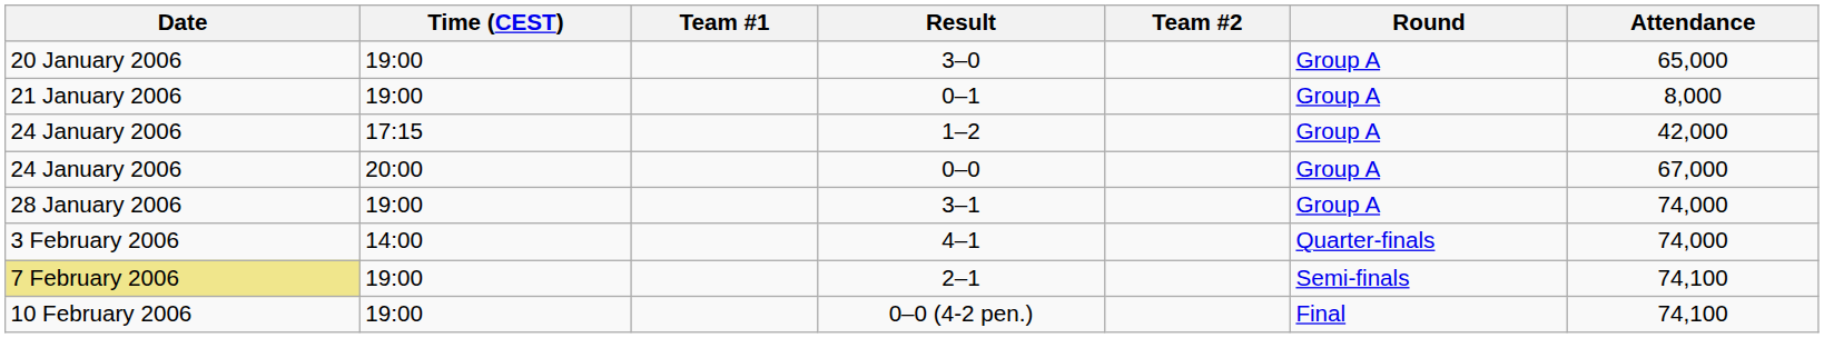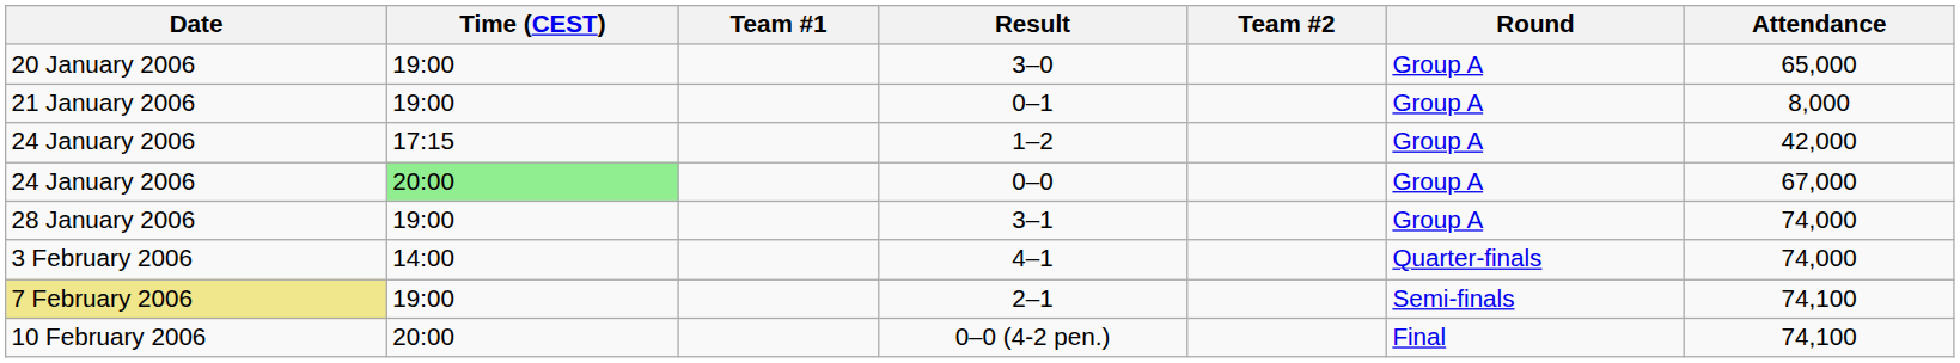 <table class="wikitable" style="text-align: left;" width="100%">
 <tr>
 <th>Date</th>
 <th>Time (<a href='#'>CEST</a>)</th>
 <th>Team #1</th>
 <th>Result</th>
 <th>Team #2</th>
 <th>Round</th>
 <th>Attendance</th>
 </tr>
 <tr>
 <td>20 January 2006</td>
 <td>19:00</td>
 <td></td>
 <td style="text-align:center;">3–0</td>
 <td></td>
 <td><a href='#'>Group A</a></td>
 <td style="text-align:center;">65,000</td>
 </tr>
 <tr>
 <td>21 January 2006</td>
 <td>19:00</td>
 <td></td>
 <td style="text-align:center;">0–1</td>
 <td></td>
 <td><a href='#'>Group A</a></td>
 <td style="text-align:center;">8,000</td>
 </tr>
 <tr>
 <td>24 January 2006</td>
 <td>17:15</td>
 <td></td>
 <td style="text-align:center;">1–2</td>
 <td></td>
 <td><a href='#'>Group A</a></td>
 <td style="text-align:center;">42,000</td>
 </tr>
 <tr>
 <td>24 January 2006</td>
-<td>20:00</td>
+<td style="background: lightgreen;">20:00</td>
 <td></td>
 <td style="text-align:center;">0–0</td>
 <td></td>
 <td><a href='#'>Group A</a></td>
 <td style="text-align:center;">67,000</td>
 </tr>
 <tr>
 <td>28 January 2006</td>
 <td>19:00</td>
 <td></td>
 <td style="text-align:center;">3–1</td>
 <td></td>
 <td><a href='#'>Group A</a></td>
 <td style="text-align:center;">74,000</td>
 </tr>
 <tr>
 <td>3 February 2006</td>
 <td>14:00</td>
 <td></td>
 <td style="text-align:center;">4–1</td>
 <td></td>
 <td><a href='#'>Quarter-finals</a></td>
 <td style="text-align:center;">74,000</td>
 </tr>
 <tr>
 <td style="background: khaki;">7 February 2006</td>
 <td>19:00</td>
 <td></td>
 <td style="text-align:center;">2–1</td>
 <td></td>
 <td><a href='#'>Semi-finals</a></td>
 <td style="text-align:center;">74,100</td>
 </tr>
 <tr>
 <td>10 February 2006</td>
-<td>19:00</td>
+<td>20:00</td>
 <td></td>
 <td style="text-align:center;">0–0 (4-2 pen.)</td>
 <td></td>
 <td><a href='#'>Final</a></td>
 <td style="text-align:center;">74,100</td>
 </tr>
 </table>
